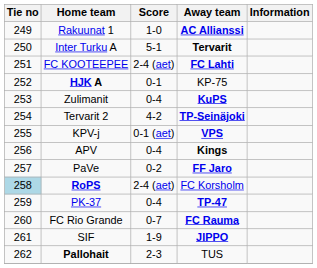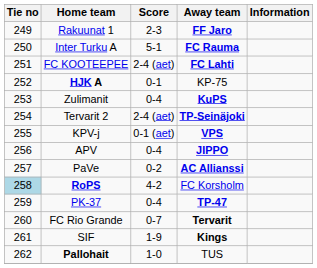 <table class="wikitable" style="text-align:center">
 <tr>
 <th style= width="40px">Tie no</th>
 <th style= width="150px">Home team</th>
 <th style= width="60px">Score</th>
 <th style= width="150px">Away team</th>
 <th style= width="30px">Information</th>
 </tr>
 <tr>
 <td>249</td>
 <td><a href='#'>Rakuunat</a> 1</td>
-<td>1-0</td>
-<td><strong><a href='#'>AC Allianssi</a></strong></td>
+<td>2-3</td>
+<td><strong><a href='#'>FF Jaro</a></strong></td>
 <td></td>
 </tr>
 <tr>
 <td>250</td>
 <td><a href='#'>Inter Turku</a> A</td>
 <td>5-1</td>
-<td><strong>Tervarit</strong></td>
+<td><strong><a href='#'>FC Rauma</a></strong></td>
 <td></td>
 </tr>
 <tr>
 <td>251</td>
 <td><a href='#'>FC KOOTEEPEE</a></td>
 <td>2-4 (<a href='#'>aet</a>)</td>
 <td><strong><a href='#'>FC Lahti</a></strong></td>
 <td></td>
 </tr>
 <tr>
 <td>252</td>
 <td><strong><a href='#'>HJK</a> A</strong></td>
 <td>0-1</td>
 <td>KP-75</td>
 <td></td>
 </tr>
 <tr>
 <td>253</td>
 <td>Zulimanit</td>
 <td>0-4</td>
 <td><strong><a href='#'>KuPS</a></strong></td>
 <td></td>
 </tr>
 <tr>
 <td>254</td>
 <td>Tervarit 2</td>
-<td>4-2</td>
+<td>2-4 (<a href='#'>aet</a>)</td>
 <td><strong><a href='#'>TP-Seinäjoki</a></strong></td>
 <td></td>
 </tr>
 <tr>
 <td>255</td>
 <td>KPV-j</td>
 <td>0-1 (<a href='#'>aet</a>)</td>
 <td><strong><a href='#'>VPS</a></strong></td>
 <td></td>
 </tr>
 <tr>
 <td>256</td>
 <td>APV</td>
 <td>0-4</td>
-<td><strong>Kings</strong></td>
+<td><strong><a href='#'>JIPPO</a></strong></td>
 <td></td>
 </tr>
 <tr>
 <td>257</td>
 <td>PaVe</td>
 <td>0-2</td>
-<td><strong><a href='#'>FF Jaro</a></strong></td>
+<td><strong><a href='#'>AC Allianssi</a></strong></td>
 <td></td>
 </tr>
 <tr>
 <td style="background: lightblue;">258</td>
 <td><strong><a href='#'>RoPS</a></strong></td>
-<td>2-4 (<a href='#'>aet</a>)</td>
+<td>4-2</td>
 <td><a href='#'>FC Korsholm</a></td>
 <td></td>
 </tr>
 <tr>
 <td>259</td>
 <td><a href='#'>PK-37</a></td>
 <td>0-4</td>
 <td><strong><a href='#'>TP-47</a></strong></td>
 <td></td>
 </tr>
 <tr>
 <td>260</td>
 <td>FC Rio Grande</td>
 <td>0-7</td>
-<td><strong><a href='#'>FC Rauma</a></strong></td>
+<td><strong>Tervarit</strong></td>
 <td></td>
 </tr>
 <tr>
 <td>261</td>
 <td>SIF</td>
 <td>1-9</td>
-<td><strong><a href='#'>JIPPO</a></strong></td>
+<td><strong>Kings</strong></td>
 <td></td>
 </tr>
 <tr>
 <td>262</td>
 <td><strong>Pallohait</strong></td>
-<td>2-3</td>
+<td>1-0</td>
 <td>TUS</td>
 <td></td>
 </tr>
 <tr>
 </tr>
 </table>
